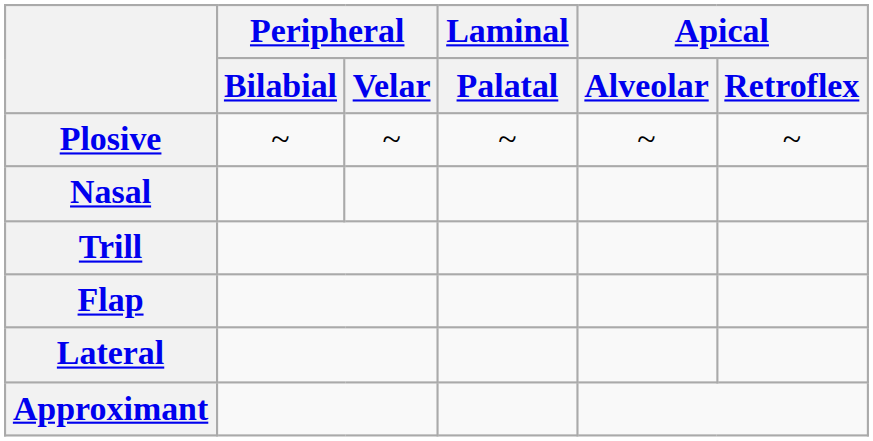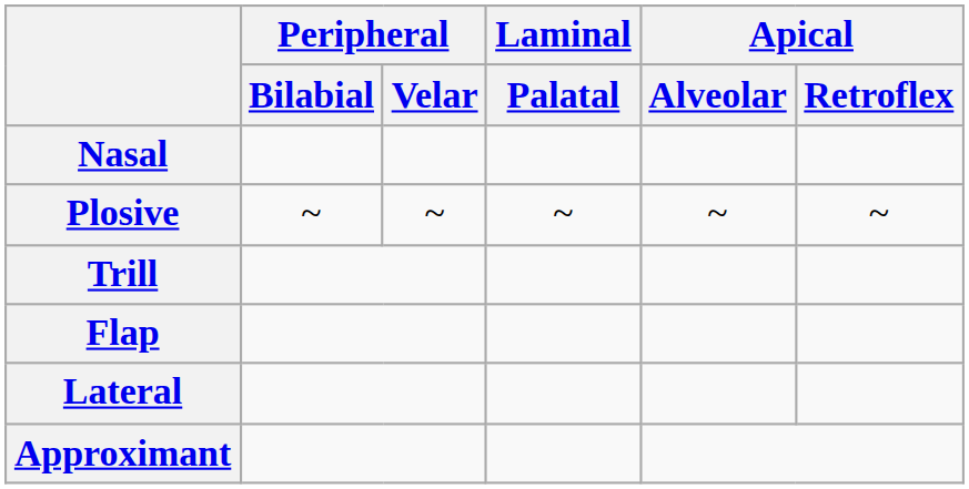 <table class="wikitable" style="text-align:center;">
 <tr>
 <th rowspan="2"></th>
 <th colspan="2"><a href='#'>Peripheral</a></th>
 <th><a href='#'>Laminal</a></th>
 <th colspan="2"><a href='#'>Apical</a></th>
 </tr>
 <tr>
 <th><a href='#'>Bilabial</a></th>
 <th><a href='#'>Velar</a></th>
 <th><a href='#'>Palatal</a></th>
 <th><a href='#'>Alveolar</a></th>
 <th><a href='#'>Retroflex</a></th>
 </tr>
 <tr>
+<th><a href='#'>Nasal</a></th>
+<td> </td>
+<td> </td>
+<td> </td>
+<td> </td>
+<td> </td>
+</tr>
+<tr>
 <th><a href='#'>Plosive</a></th>
 <td>~ </td>
 <td>~ </td>
 <td>~ </td>
 <td>~ </td>
 <td>~ </td>
-</tr>
-<tr>
-<th><a href='#'>Nasal</a></th>
-<td> </td>
-<td> </td>
-<td> </td>
-<td> </td>
-<td> </td>
 </tr>
 <tr>
 <th><a href='#'>Trill</a></th>
 <td colspan="2"></td>
 <td></td>
 <td> </td>
 <td></td>
 </tr>
 <tr>
 <th><a href='#'>Flap</a></th>
 <td colspan="2"></td>
 <td></td>
 <td></td>
 <td>  </td>
 </tr>
 <tr>
 <th><a href='#'>Lateral</a></th>
 <td colspan="2"></td>
 <td> </td>
 <td> </td>
 <td> </td>
 </tr>
 <tr>
 <th><a href='#'>Approximant</a></th>
 <td colspan="2"> </td>
 <td> </td>
 <td colspan="2"> </td>
 </tr>
 </table>
